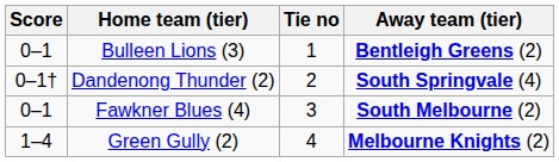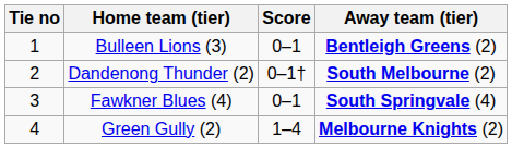 <table class="wikitable" style="text-align:center">
 <tr>
+<th>Tie no</th>
+<th>Home team (tier)</th>
 <th>Score</th>
-<th>Home team (tier)</th>
-<th>Tie no</th>
 <th>Away team (tier)</th>
 </tr>
 <tr>
+<td>1</td>
+<td><a href='#'>Bulleen Lions</a> (3)</td>
 <td>0–1</td>
-<td><a href='#'>Bulleen Lions</a> (3)</td>
-<td>1</td>
 <td><strong><a href='#'>Bentleigh Greens</a></strong> (2)</td>
 </tr>
 <tr>
+<td>2</td>
+<td><a href='#'>Dandenong Thunder</a> (2)</td>
 <td>0–1†</td>
-<td><a href='#'>Dandenong Thunder</a> (2)</td>
-<td>2</td>
+<td><strong><a href='#'>South Melbourne</a></strong> (2)</td>
+</tr>
+<tr>
+<td>3</td>
+<td><a href='#'>Fawkner Blues</a> (4)</td>
+<td>0–1</td>
 <td><strong><a href='#'>South Springvale</a></strong> (4)</td>
 </tr>
 <tr>
-<td>0–1</td>
-<td><a href='#'>Fawkner Blues</a> (4)</td>
-<td>3</td>
-<td><strong><a href='#'>South Melbourne</a></strong> (2)</td>
-</tr>
-<tr>
+<td>4</td>
+<td><a href='#'>Green Gully</a> (2)</td>
 <td>1–4</td>
-<td><a href='#'>Green Gully</a> (2)</td>
-<td>4</td>
 <td><strong><a href='#'>Melbourne Knights</a></strong> (2)</td>
 </tr>
 </table>
